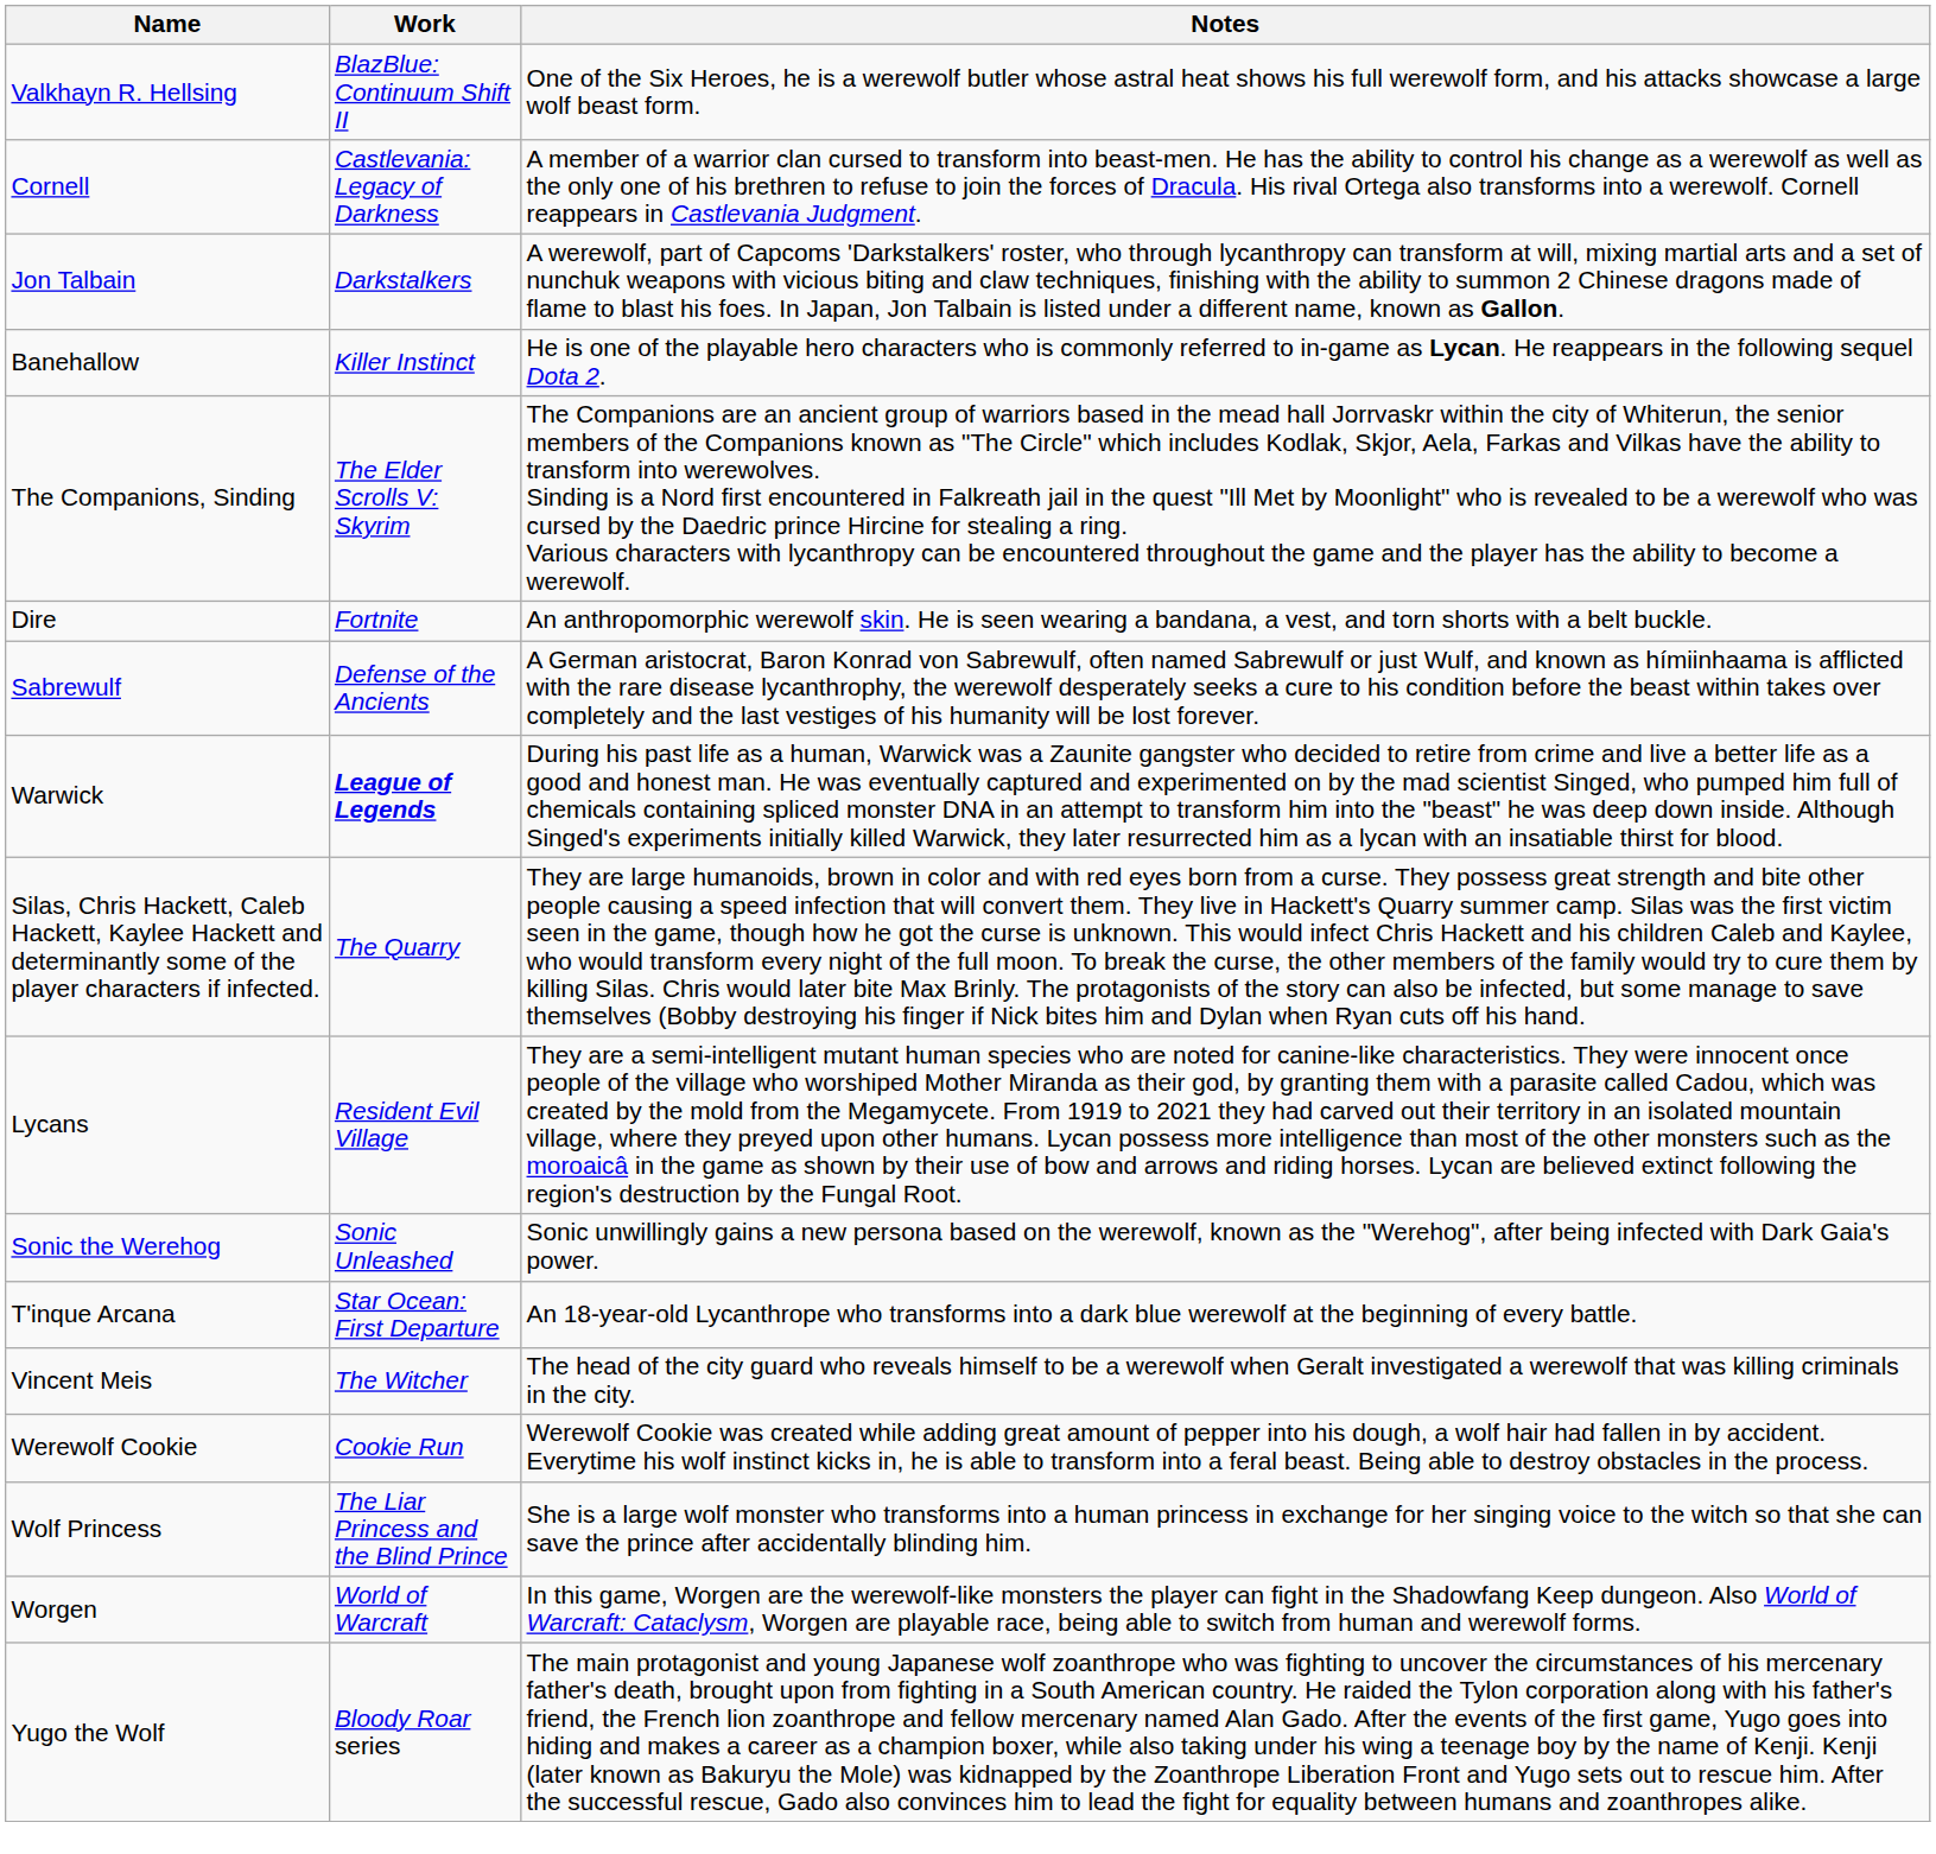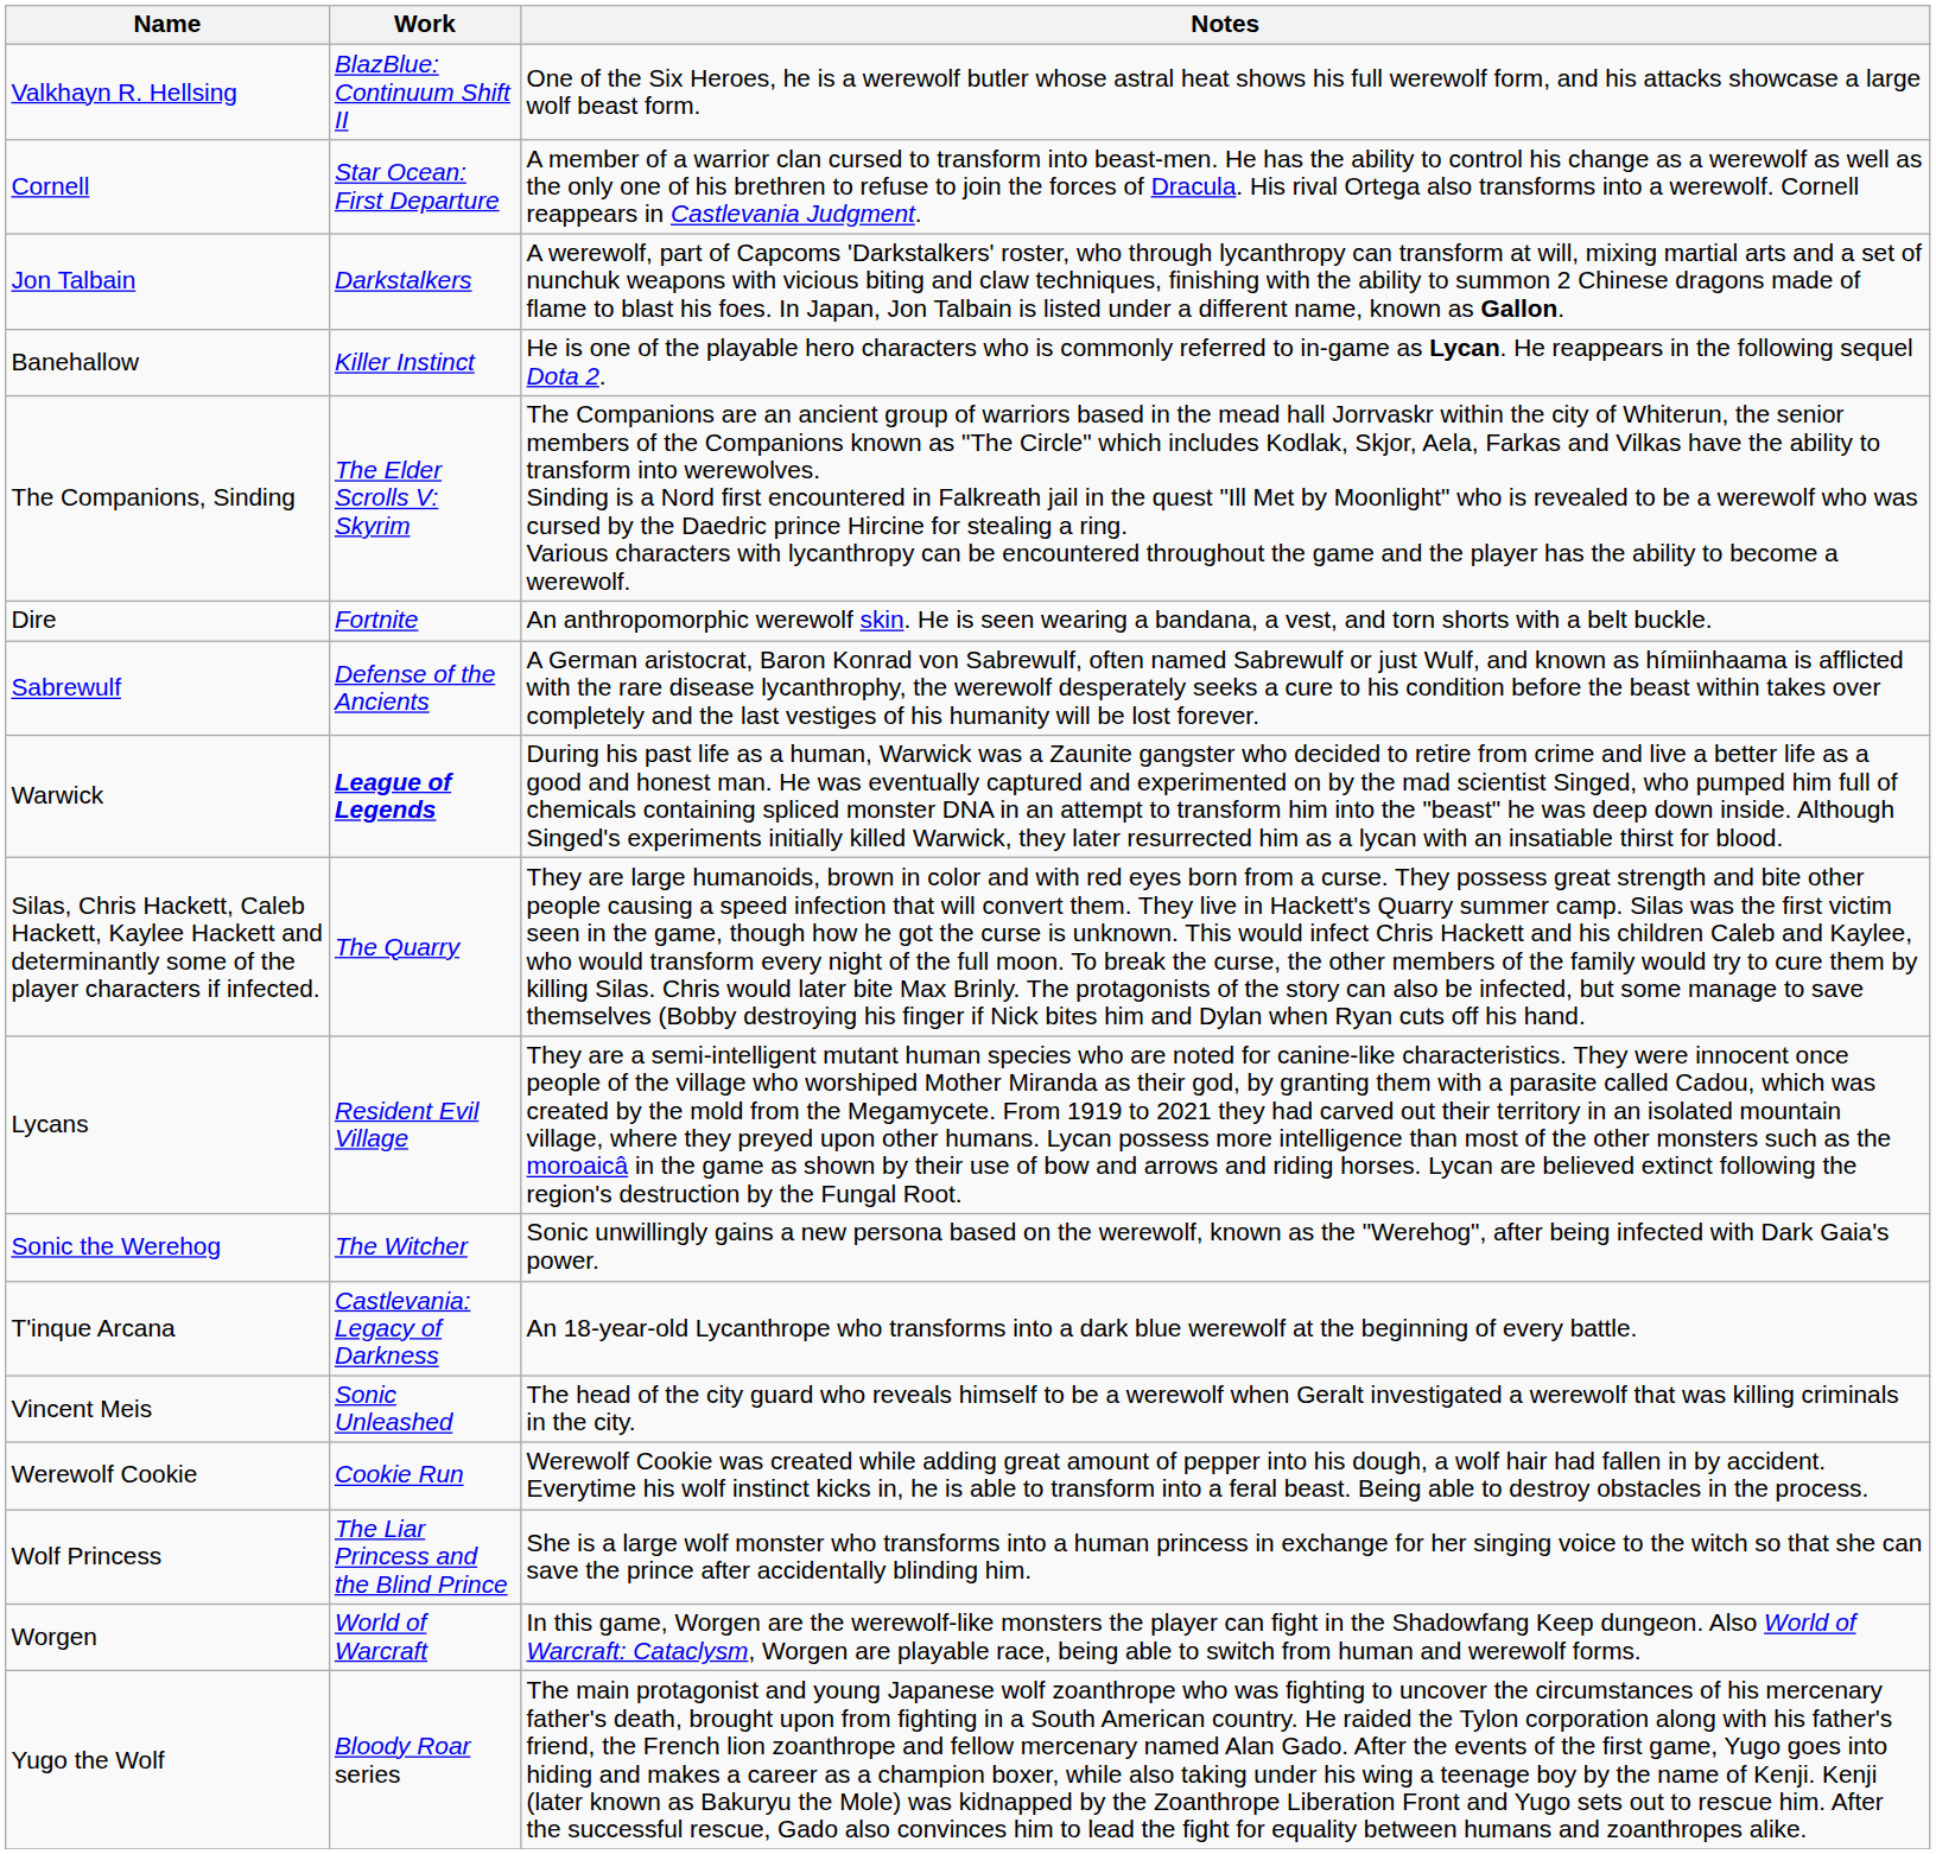 <table class="wikitable sortable">
 <tr>
 <th>Name</th>
 <th>Work</th>
 <th>Notes</th>
 </tr>
 <tr>
 <td><a href='#'>Valkhayn R. Hellsing</a></td>
 <td><em><a href='#'>BlazBlue: Continuum Shift II</a></em></td>
 <td>One of the Six Heroes, he is a werewolf butler whose astral heat shows his full werewolf form, and his attacks showcase a large wolf beast form.</td>
 </tr>
 <tr>
 <td><a href='#'>Cornell</a></td>
-<td><em><a href='#'>Castlevania: Legacy of Darkness</a></em></td>
+<td><em><a href='#'>Star Ocean: First Departure</a></em></td>
 <td>A member of a warrior clan cursed to transform into beast-men. He has the ability to control his change as a werewolf as well as the only one of his brethren to refuse to join the forces of <a href='#'>Dracula</a>. His rival Ortega also transforms into a werewolf. Cornell reappears in <em><a href='#'>Castlevania Judgment</a></em>.</td>
 </tr>
 <tr>
 <td><a href='#'>Jon Talbain</a></td>
 <td><em><a href='#'>Darkstalkers</a></em></td>
 <td>A werewolf, part of Capcoms 'Darkstalkers' roster, who through lycanthropy can transform at will, mixing martial arts and a set of nunchuk weapons with vicious biting and claw techniques, finishing with the ability to summon 2 Chinese dragons made of flame to blast his foes. In Japan, Jon Talbain is listed under a different name, known as <strong>Gallon</strong>.</td>
 </tr>
 <tr>
 <td>Banehallow</td>
 <td><em><a href='#'>Killer Instinct</a></em></td>
 <td>He is one of the playable hero characters who is commonly referred to in-game as <strong>Lycan</strong>. He reappears in the following sequel <em><a href='#'>Dota 2</a></em>.</td>
 </tr>
 <tr>
 <td>The Companions, Sinding</td>
 <td><em><a href='#'>The Elder Scrolls V: Skyrim</a></em></td>
 <td>The Companions are an ancient group of warriors based in the mead hall Jorrvaskr within the city of Whiterun, the senior members of the Companions known as "The Circle" which includes Kodlak, Skjor, Aela, Farkas and Vilkas have the ability to transform into werewolves.<br>Sinding is a Nord first encountered in Falkreath jail in the quest "Ill Met by Moonlight" who is revealed to be a werewolf who was cursed by the Daedric prince Hircine for stealing a ring.<br>Various characters with lycanthropy can be encountered throughout the game and the player has the ability to become a werewolf.</td>
 </tr>
 <tr>
 <td>Dire</td>
 <td><em><a href='#'>Fortnite</a></em></td>
 <td>An anthropomorphic werewolf <a href='#'>skin</a>. He is seen wearing a bandana, a vest, and torn shorts with a belt buckle.</td>
 </tr>
 <tr>
 <td><a href='#'>Sabrewulf</a></td>
 <td><em><a href='#'>Defense of the Ancients</a></em></td>
 <td>A German aristocrat, Baron Konrad von Sabrewulf, often named Sabrewulf or just Wulf, and known as hímiinhaama is afflicted with the rare disease lycanthrophy, the werewolf desperately seeks a cure to his condition before the beast within takes over completely and the last vestiges of his humanity will be lost forever.</td>
 </tr>
 <tr>
 <td>Warwick</td>
 <td><strong><em><a href='#'>League of Legends</a></em></strong></td>
 <td>During his past life as a human, Warwick was a  Zaunite gangster who decided to retire from crime and live a better life as a good and honest man. He was eventually captured and experimented on by the mad scientist  Singed, who pumped him full of chemicals containing spliced monster DNA in an attempt to transform him into the "beast" he was deep down inside. Although Singed's experiments initially killed Warwick, they later resurrected him as a lycan with an insatiable thirst for blood.</td>
 </tr>
 <tr>
 <td>Silas, Chris Hackett, Caleb Hackett, Kaylee Hackett and determinantly some of the player characters if infected.</td>
 <td><em><a href='#'>The Quarry</a></em></td>
 <td>They are large humanoids, brown in color and with red eyes born from a curse. They possess great strength and bite other people causing a speed infection that will convert them. They live in Hackett's Quarry summer camp. Silas was the first victim seen in the game, though how he got the curse is unknown. This would infect Chris Hackett and his children Caleb and Kaylee, who would transform every night of the full moon. To break the curse, the other members of the family would try to cure them by killing Silas. Chris would later bite Max Brinly. The protagonists of the story can also be infected, but some manage to save themselves (Bobby destroying his finger if Nick bites him and Dylan when Ryan cuts off his hand.</td>
 </tr>
 <tr>
 <td>Lycans</td>
 <td><em><a href='#'>Resident Evil Village</a></em></td>
 <td>They are a semi-intelligent mutant human species who are noted for canine-like characteristics. They were innocent once people of the village who worshiped Mother Miranda as their god, by granting them with a parasite called Cadou, which was created by the mold from the Megamycete. From 1919 to 2021 they had carved out their territory in an isolated mountain village, where they preyed upon other humans. Lycan possess more intelligence than most of the other monsters such as the <a href='#'>moroaicâ</a> in the game as shown by their use of bow and arrows and riding horses. Lycan are believed extinct following the region's destruction by the Fungal Root.</td>
 </tr>
 <tr>
 <td><a href='#'>Sonic the Werehog</a></td>
-<td><em><a href='#'>Sonic Unleashed</a></em></td>
+<td><em><a href='#'>The Witcher</a></em></td>
 <td>Sonic unwillingly gains a new persona based on the werewolf, known as the "Werehog", after being infected with Dark Gaia's power.</td>
 </tr>
 <tr>
 <td>T'inque Arcana</td>
-<td><em><a href='#'>Star Ocean: First Departure</a></em></td>
+<td><em><a href='#'>Castlevania: Legacy of Darkness</a></em></td>
 <td>An 18-year-old Lycanthrope who transforms into a dark blue werewolf at the beginning of every battle.</td>
 </tr>
 <tr>
 <td>Vincent Meis</td>
-<td><em><a href='#'>The Witcher</a></em></td>
+<td><em><a href='#'>Sonic Unleashed</a></em></td>
 <td>The head of the city guard who reveals himself to be a werewolf when Geralt investigated a werewolf that was killing criminals in the city.</td>
 </tr>
 <tr>
 <td>Werewolf Cookie</td>
 <td><em><a href='#'>Cookie Run</a></em></td>
 <td>Werewolf Cookie was created while adding great amount of pepper into his dough, a wolf hair had fallen in by accident. Everytime his wolf instinct kicks in, he is able to transform into a feral beast. Being able to destroy obstacles in the process.</td>
 </tr>
 <tr>
 <td>Wolf Princess</td>
 <td><em><a href='#'>The Liar Princess and the Blind Prince</a></em></td>
 <td>She is a large wolf monster who transforms into a human princess in exchange for her singing voice to the witch so that she can save the prince after accidentally blinding him.</td>
 </tr>
 <tr>
 <td>Worgen</td>
 <td><em><a href='#'>World of Warcraft</a></em></td>
 <td>In this game, Worgen are the werewolf-like monsters the player can fight in the Shadowfang Keep dungeon. Also <em><a href='#'>World of Warcraft: Cataclysm</a></em>, Worgen are playable race, being able to switch from human and werewolf forms.</td>
 </tr>
 <tr>
 <td>Yugo the Wolf</td>
 <td><em><a href='#'>Bloody Roar</a></em> series</td>
 <td>The main protagonist and young Japanese wolf zoanthrope who was fighting to uncover the circumstances of his mercenary father's death, brought upon from fighting in a South American country. He raided the Tylon corporation along with his father's friend, the French lion zoanthrope and fellow mercenary named Alan Gado. After the events of the first game, Yugo goes into hiding and makes a career as a champion boxer, while also taking under his wing a teenage boy by the name of Kenji. Kenji (later known as Bakuryu the Mole) was kidnapped by the Zoanthrope Liberation Front and Yugo sets out to rescue him. After the successful rescue, Gado also convinces him to lead the fight for equality between humans and zoanthropes alike.</td>
 </tr>
 <tr>
 </tr>
 </table>
